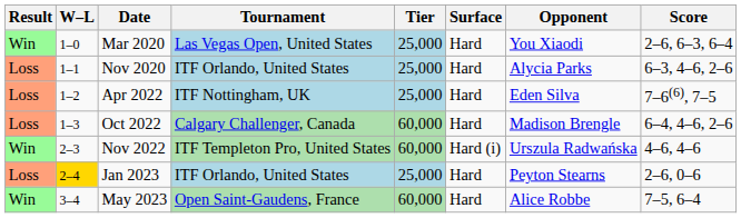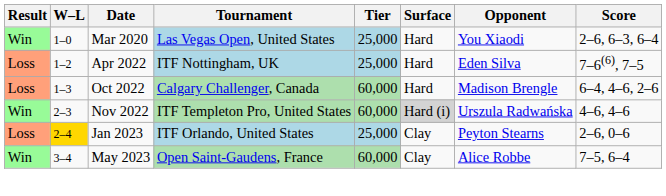 <table class="sortable wikitable">
 <tr>
 <th>Result</th>
 <th class="unsortable">W–L</th>
 <th>Date</th>
 <th>Tournament</th>
 <th>Tier</th>
 <th>Surface</th>
 <th>Opponent</th>
 <th class="unsortable">Score</th>
 </tr>
 <tr>
 <td style="background:#98fb98;">Win</td>
 <td><small>1–0</small></td>
 <td>Mar 2020</td>
 <td style="background:lightblue;"><a href='#'>Las Vegas Open</a>, United States</td>
 <td style="background:lightblue;">25,000</td>
 <td>Hard</td>
 <td> <a href='#'>You Xiaodi</a></td>
 <td>2–6, 6–3, 6–4</td>
-</tr>
-<tr>
-<td style="background:#ffa07a;">Loss</td>
-<td><small>1–1</small></td>
-<td>Nov 2020</td>
-<td style="background:lightblue;">ITF Orlando, United States</td>
-<td style="background:lightblue;">25,000</td>
-<td>Hard</td>
-<td> <a href='#'>Alycia Parks</a></td>
-<td>6–3, 4–6, 2–6</td>
 </tr>
 <tr>
 <td style="background:#ffa07a;">Loss</td>
 <td><small>1–2</small></td>
 <td>Apr 2022</td>
 <td style="background:lightblue;">ITF Nottingham, UK</td>
 <td style="background:lightblue;">25,000</td>
 <td>Hard</td>
 <td> <a href='#'>Eden Silva</a></td>
 <td>7–6<sup>(6)</sup>, 7–5</td>
 </tr>
 <tr>
 <td style="background:#ffa07a;">Loss</td>
 <td><small>1–3</small></td>
 <td>Oct 2022</td>
 <td style="background:#addfad;"><a href='#'>Calgary Challenger</a>, Canada</td>
 <td style="background:#addfad;">60,000</td>
 <td>Hard</td>
 <td> <a href='#'>Madison Brengle</a></td>
 <td>6–4, 4–6, 2–6</td>
 </tr>
 <tr>
 <td style="background:#98fb98;">Win</td>
 <td><small>2–3</small></td>
 <td>Nov 2022</td>
 <td style="background:#addfad;">ITF Templeton Pro, United States</td>
 <td style="background:#addfad;">60,000</td>
-<td>Hard (i)</td>
+<td style="background: lightgrey;">Hard (i)</td>
 <td> <a href='#'>Urszula Radwańska</a></td>
 <td>4–6, 4–6</td>
 </tr>
 <tr>
 <td style="background:#ffa07a;">Loss</td>
 <td style="background: gold;"><small>2–4</small></td>
 <td>Jan 2023</td>
 <td style="background:lightblue;">ITF Orlando, United States</td>
 <td style="background:lightblue;">25,000</td>
-<td>Hard</td>
+<td>Clay</td>
 <td> <a href='#'>Peyton Stearns</a></td>
 <td>2–6, 0–6</td>
 </tr>
 <tr>
 <td style="background:#98fb98;">Win</td>
 <td><small>3–4</small></td>
 <td>May 2023</td>
 <td style="background:#addfad;"><a href='#'>Open Saint-Gaudens</a>, France</td>
 <td style="background:#addfad;">60,000</td>
-<td>Hard</td>
+<td>Clay</td>
 <td> <a href='#'>Alice Robbe</a></td>
 <td>7–5, 6–4</td>
 </tr>
 </table>
